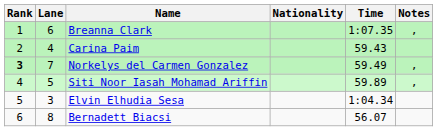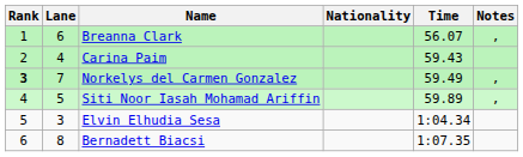 <table class="wikitable sortable" style="text-align:center">
 <tr>
 <th>Rank</th>
 <th>Lane</th>
 <th>Name</th>
 <th>Nationality</th>
 <th>Time</th>
 <th>Notes</th>
 </tr>
 <tr bgcolor=bbf3bb>
 <td>1</td>
 <td>6</td>
 <td align="left"><a href='#'>Breanna Clark</a></td>
 <td align="left"></td>
-<td>1:07.35</td>
+<td>56.07</td>
 <td>, </td>
 </tr>
 <tr bgcolor=bbf3bb>
 <td>2</td>
 <td>4</td>
 <td align="left"><a href='#'>Carina Paim</a></td>
 <td align="left"></td>
 <td>59.43</td>
 <td></td>
 </tr>
 <tr bgcolor=bbf3bb>
 <td><strong>3</strong></td>
 <td>7</td>
 <td align="left"><a href='#'>Norkelys del Carmen Gonzalez</a></td>
 <td align="left"></td>
 <td>59.49</td>
 <td>, </td>
 </tr>
 <tr bgcolor=ccf9cc>
 <td>4</td>
 <td>5</td>
 <td align="left"><a href='#'>Siti Noor Iasah Mohamad Ariffin</a></td>
 <td align="left"></td>
 <td>59.89</td>
 <td>, </td>
 </tr>
 <tr>
 <td>5</td>
 <td>3</td>
 <td align="left"><a href='#'>Elvin Elhudia Sesa</a></td>
 <td align="left"></td>
 <td>1:04.34</td>
 <td></td>
 </tr>
 <tr>
 <td>6</td>
 <td>8</td>
 <td align="left"><a href='#'>Bernadett Biacsi</a></td>
 <td align="left"></td>
-<td>56.07</td>
+<td>1:07.35</td>
 <td></td>
 </tr>
 </table>
